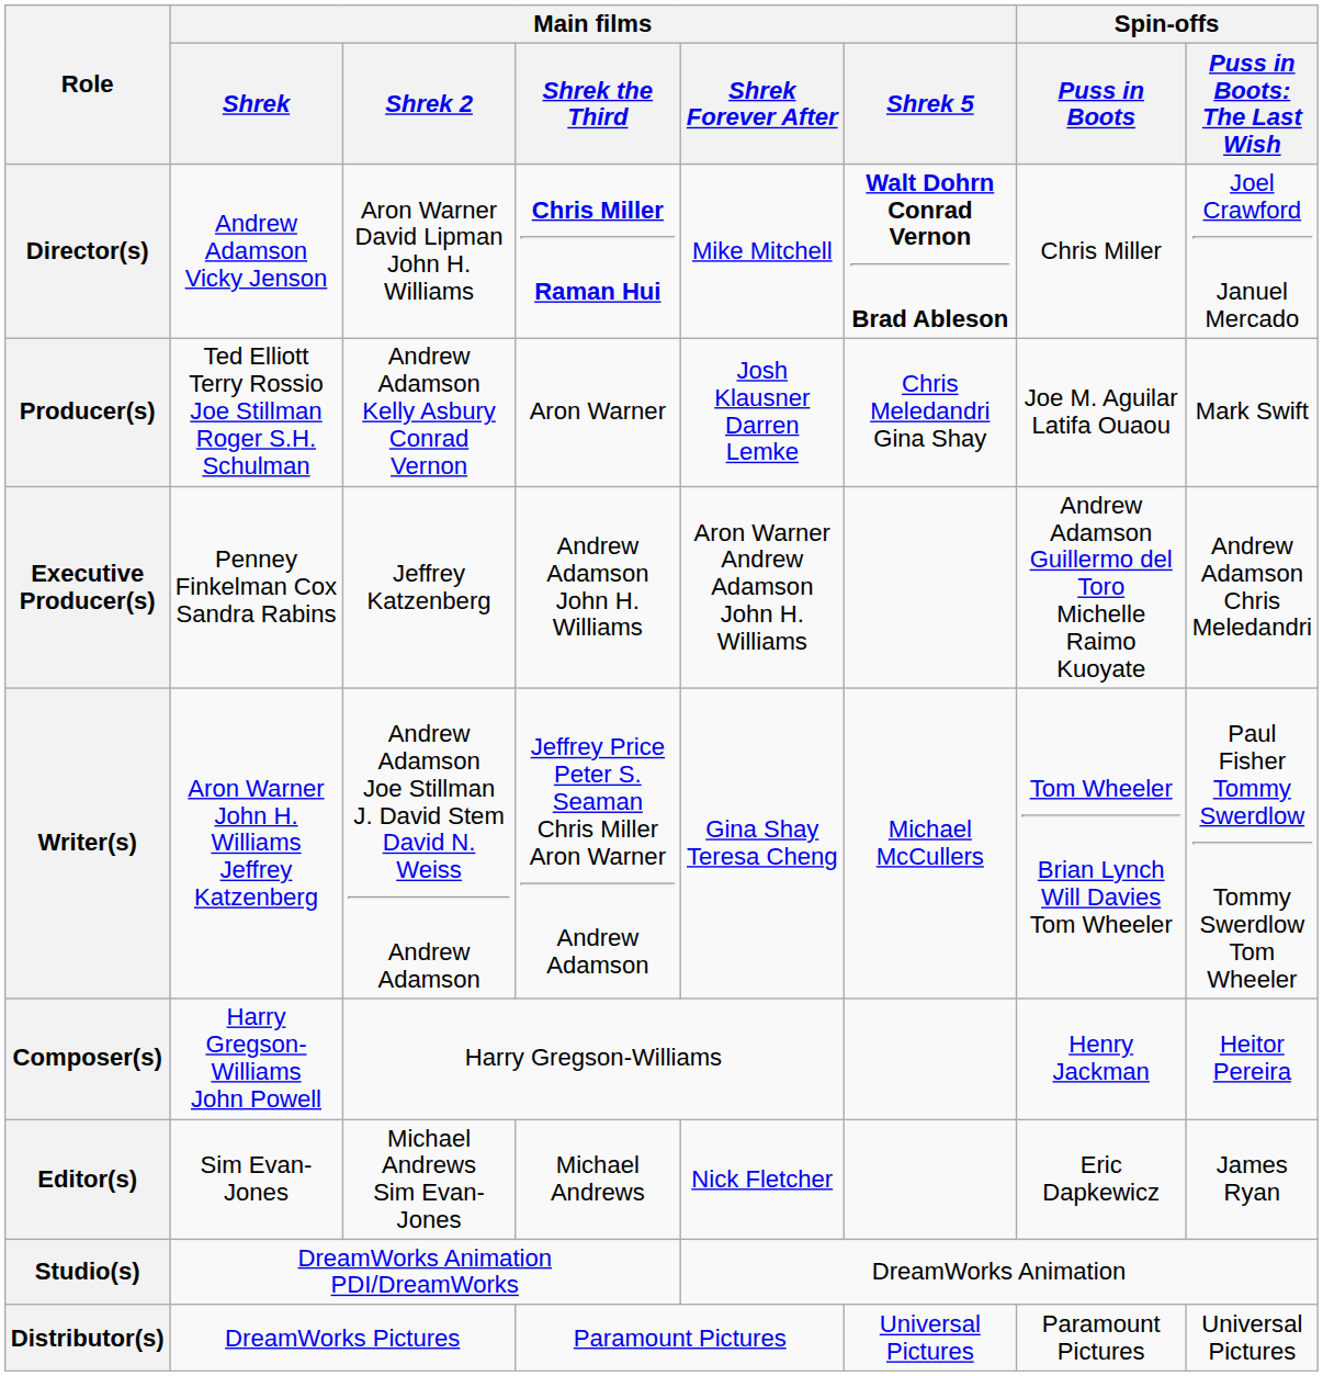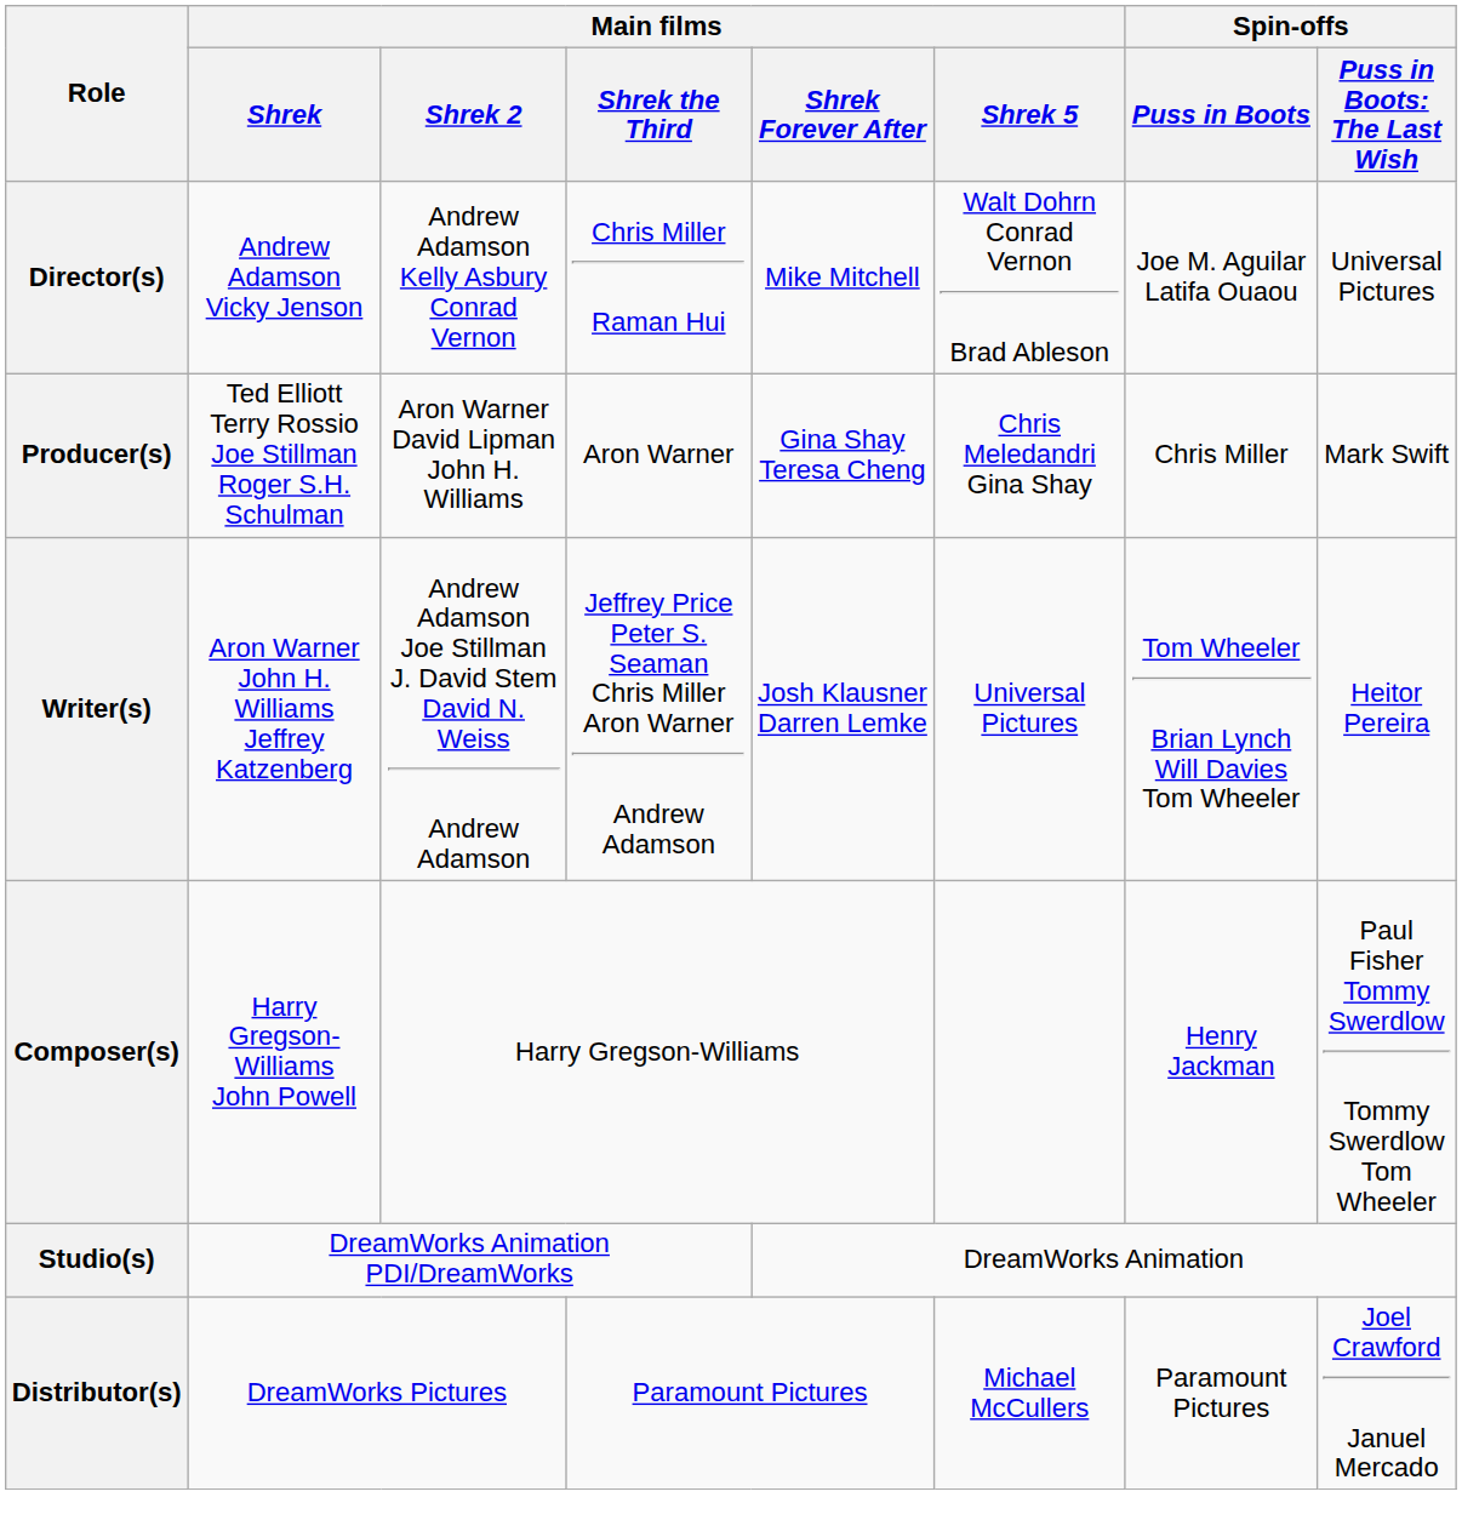 <table class="wikitable" style="text-align:center;" "width:100%;">
 <tr>
 <th rowspan="2">Role</th>
 <th colspan="5">Main films</th>
 <th colspan="2">Spin-offs</th>
 </tr>
 <tr>
 <th style="width:15%;"><em><a href='#'>Shrek</a></em></th>
 <th style="width:15%;"><em><a href='#'>Shrek 2</a></em></th>
 <th style="width:15%;"><em><a href='#'>Shrek the Third</a></em></th>
 <th style="width:15%;"><em><a href='#'>Shrek Forever After</a></em></th>
 <th style="width:15%;"><em><a href='#'>Shrek 5</a></em></th>
 <th style="width:15%;"><em><a href='#'>Puss in Boots</a></em></th>
 <th style="width:15%;"><em><a href='#'>Puss in Boots: The Last Wish</a></em></th>
 </tr>
 <tr>
 <th>Director(s)</th>
 <td><a href='#'>Andrew Adamson</a><br><a href='#'>Vicky Jenson</a></td>
-<td>Aron Warner<br>David Lipman<br>John H. Williams</td>
-<td><strong><a href='#'>Chris Miller</a><hr><br><a href='#'>Raman Hui</a></strong></td>
+<td>Andrew Adamson<br><a href='#'>Kelly Asbury</a><br><a href='#'>Conrad Vernon</a></td>
+<td><a href='#'>Chris Miller</a><hr><br><a href='#'>Raman Hui</a></td>
 <td><a href='#'>Mike Mitchell</a></td>
-<td><strong><a href='#'>Walt Dohrn</a><br>Conrad Vernon<hr><br>Brad Ableson</strong></td>
-<td>Chris Miller</td>
-<td><a href='#'>Joel Crawford</a><hr><br>Januel Mercado</td>
+<td><a href='#'>Walt Dohrn</a><br>Conrad Vernon<hr><br>Brad Ableson</td>
+<td>Joe M. Aguilar<br>Latifa Ouaou</td>
+<td>Universal Pictures</td>
 </tr>
 <tr>
 <th>Producer(s)</th>
 <td>Ted Elliott<br>Terry Rossio<br><a href='#'>Joe Stillman</a><br><a href='#'>Roger S.H. Schulman</a></td>
-<td>Andrew Adamson<br><a href='#'>Kelly Asbury</a><br><a href='#'>Conrad Vernon</a></td>
+<td>Aron Warner<br>David Lipman<br>John H. Williams</td>
 <td>Aron Warner</td>
-<td><a href='#'>Josh Klausner</a><br><a href='#'>Darren Lemke</a></td>
+<td><a href='#'>Gina Shay</a><br><a href='#'>Teresa Cheng</a></td>
 <td><a href='#'>Chris Meledandri</a><br>Gina Shay</td>
-<td>Joe M. Aguilar<br>Latifa Ouaou</td>
+<td>Chris Miller</td>
 <td>Mark Swift</td>
-</tr>
-<tr>
-<th>Executive Producer(s)</th>
-<td>Penney Finkelman Cox<br>Sandra Rabins</td>
-<td>Jeffrey Katzenberg</td>
-<td>Andrew Adamson<br>John H. Williams</td>
-<td>Aron Warner<br>Andrew Adamson<br>John H. Williams</td>
-<td></td>
-<td>Andrew Adamson<br><a href='#'>Guillermo del Toro</a><br>Michelle Raimo Kuoyate</td>
-<td>Andrew Adamson<br>Chris Meledandri</td>
 </tr>
 <tr>
 <th>Writer(s)</th>
 <td><a href='#'>Aron Warner</a><br><a href='#'>John H. Williams</a><br><a href='#'>Jeffrey Katzenberg</a></td>
 <td><br>Andrew Adamson<br>Joe Stillman<br>J. David Stem<br><a href='#'>David N. Weiss</a><hr><br>Andrew Adamson</td>
 <td><br><a href='#'>Jeffrey Price<br>Peter S. Seaman</a><br>Chris Miller<br>Aron Warner<hr><br>Andrew Adamson</td>
-<td><a href='#'>Gina Shay</a><br><a href='#'>Teresa Cheng</a></td>
-<td><a href='#'>Michael McCullers</a></td>
+<td><a href='#'>Josh Klausner</a><br><a href='#'>Darren Lemke</a></td>
+<td><a href='#'>Universal Pictures</a></td>
 <td><br><a href='#'>Tom Wheeler</a><hr><br><a href='#'>Brian Lynch</a><br><a href='#'>Will Davies</a><br>Tom Wheeler</td>
-<td><br>Paul Fisher<br><a href='#'>Tommy Swerdlow</a><hr><br>Tommy Swerdlow<br>Tom Wheeler</td>
+<td><a href='#'>Heitor Pereira</a></td>
 </tr>
 <tr>
 <th>Composer(s)</th>
 <td><a href='#'>Harry Gregson-Williams</a><br><a href='#'>John Powell</a></td>
 <td colspan="3">Harry Gregson-Williams</td>
 <td></td>
 <td><a href='#'>Henry Jackman</a></td>
-<td><a href='#'>Heitor Pereira</a></td>
-</tr>
-<tr>
-<th>Editor(s)</th>
-<td>Sim Evan-Jones</td>
-<td>Michael Andrews<br>Sim Evan-Jones</td>
-<td>Michael Andrews</td>
-<td><a href='#'>Nick Fletcher</a></td>
-<td></td>
-<td>Eric Dapkewicz</td>
-<td>James Ryan</td>
+<td><br>Paul Fisher<br><a href='#'>Tommy Swerdlow</a><hr><br>Tommy Swerdlow<br>Tom Wheeler</td>
 </tr>
 <tr>
 <th>Studio(s)</th>
 <td colspan="3"><a href='#'>DreamWorks Animation</a><br><a href='#'>PDI/DreamWorks</a></td>
 <td colspan="4">DreamWorks Animation</td>
 </tr>
 <tr>
 <th>Distributor(s)</th>
 <td colspan="2"><a href='#'>DreamWorks Pictures</a></td>
 <td colspan="2"><a href='#'>Paramount Pictures</a></td>
-<td><a href='#'>Universal Pictures</a></td>
+<td><a href='#'>Michael McCullers</a></td>
 <td>Paramount Pictures</td>
-<td>Universal Pictures</td>
+<td><a href='#'>Joel Crawford</a><hr><br>Januel Mercado</td>
 </tr>
 </table>
